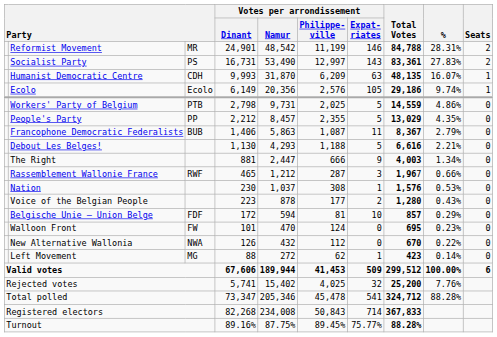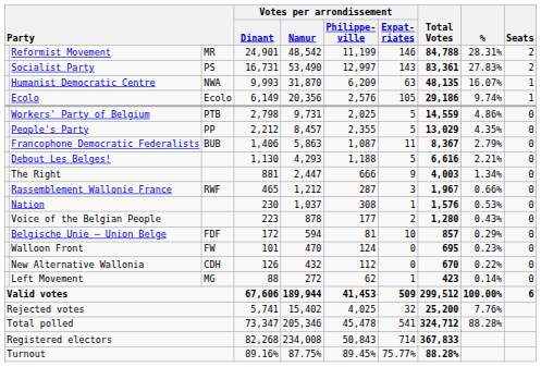 <table class="wikitable" border="1" style="text-align:right;">
 <tr>
 <th style="text-align:left;" valign=bottom rowspan=2 colspan=3>Party</th>
 <th colspan=4>Votes per arrondissement</th>
 <th align=center valign=bottom rowspan=2 width="50">Total Votes</th>
 <th align=center valign=bottom rowspan=2 width="50">%</th>
 <th align=center valign=bottom rowspan=2>Seats</th>
 </tr>
 <tr>
 <th align=center valign=bottom width="60"><a href='#'>Dinant</a></th>
 <th align=center valign=bottom width="50"><a href='#'>Namur</a></th>
 <th align=center valign=bottom width="50"><a href='#'>Philippe- ville</a></th>
 <th align=center valign=bottom width="50"><a href='#'>Expat- riates</a></th>
 </tr>
 <tr>
 <td></td>
 <td align=left><a href='#'>Reformist Movement</a></td>
 <td align=left>MR</td>
 <td>24,901</td>
 <td>48,542</td>
 <td>11,199</td>
 <td>146</td>
 <td><strong>84,788</strong></td>
 <td>28.31%</td>
 <td>2</td>
 </tr>
 <tr>
 <td></td>
 <td align=left><a href='#'>Socialist Party</a></td>
 <td align=left>PS</td>
 <td>16,731</td>
 <td>53,490</td>
 <td>12,997</td>
 <td>143</td>
 <td><strong>83,361</strong></td>
 <td>27.83%</td>
 <td>2</td>
 </tr>
 <tr>
 <td></td>
 <td align=left style="white-space: nowrap;"><a href='#'>Humanist Democratic Centre</a></td>
-<td align=left>CDH</td>
+<td align=left>NWA</td>
 <td>9,993</td>
 <td>31,870</td>
 <td>6,209</td>
 <td>63</td>
 <td><strong>48,135</strong></td>
 <td>16.07%</td>
 <td>1</td>
 </tr>
 <tr>
 <td></td>
 <td align=left><a href='#'>Ecolo</a></td>
 <td align=left>Ecolo</td>
 <td>6,149</td>
 <td>20,356</td>
 <td>2,576</td>
 <td>105</td>
 <td><strong>29,186</strong></td>
 <td>9.74%</td>
 <td>1</td>
 </tr>
 <tr style="border-top:3px solid darkgray;">
 <td></td>
 <td align=left><a href='#'>Workers' Party of Belgium</a></td>
 <td align=left>PTB</td>
 <td>2,798</td>
 <td>9,731</td>
 <td>2,025</td>
 <td>5</td>
 <td><strong>14,559</strong></td>
 <td>4.86%</td>
 <td>0</td>
 </tr>
 <tr>
 <td></td>
 <td align=left><a href='#'>People's Party</a></td>
 <td align=left>PP</td>
 <td>2,212</td>
 <td>8,457</td>
 <td>2,355</td>
 <td>5</td>
 <td><strong>13,029</strong></td>
 <td>4.35%</td>
 <td>0</td>
 </tr>
 <tr>
 <td></td>
 <td align=left><a href='#'>Francophone Democratic Federalists</a></td>
 <td align=left>BUB</td>
 <td>1,406</td>
 <td>5,863</td>
 <td>1,087</td>
 <td>11</td>
 <td><strong>8,367</strong></td>
 <td>2.79%</td>
 <td>0</td>
 </tr>
 <tr>
 <td></td>
 <td align=left><a href='#'>Debout Les Belges!</a></td>
 <td align=left></td>
 <td>1,130</td>
 <td>4,293</td>
 <td>1,188</td>
 <td>5</td>
 <td><strong>6,616</strong></td>
 <td>2.21%</td>
 <td>0</td>
 </tr>
 <tr>
 <td></td>
 <td align=left>The Right</td>
 <td align=left></td>
 <td>881</td>
 <td>2,447</td>
 <td>666</td>
 <td>9</td>
 <td><strong>4,003</strong></td>
 <td>1.34%</td>
 <td>0</td>
 </tr>
 <tr>
 <td></td>
 <td align=left><a href='#'>Rassemblement Wallonie France</a></td>
 <td align=left>RWF</td>
 <td>465</td>
 <td>1,212</td>
 <td>287</td>
 <td>3</td>
 <td><strong>1,96</strong>7</td>
 <td>0.66%</td>
 <td>0</td>
 </tr>
 <tr>
 <td></td>
 <td align=left><a href='#'>Nation</a></td>
 <td align=left></td>
 <td>230</td>
 <td>1,037</td>
 <td>308</td>
 <td>1</td>
 <td><strong>1,576</strong></td>
 <td>0.53%</td>
 <td>0</td>
 </tr>
 <tr>
 <td></td>
 <td align=left>Voice of the Belgian People</td>
 <td align=left></td>
 <td>223</td>
 <td>878</td>
 <td>177</td>
 <td>2</td>
 <td><strong>1,280</strong></td>
 <td>0.43%</td>
 <td>0</td>
 </tr>
 <tr>
 <td></td>
 <td align=left><a href='#'>Belgische Unie – Union Belge</a></td>
 <td align=left>FDF</td>
 <td>172</td>
 <td>594</td>
 <td>81</td>
 <td>10</td>
 <td><strong>857</strong></td>
 <td>0.29%</td>
 <td>0</td>
 </tr>
 <tr>
 <td></td>
 <td align=left>Walloon Front</td>
 <td align=left>FW</td>
 <td>101</td>
 <td>470</td>
 <td>124</td>
 <td>0</td>
 <td><strong>695</strong></td>
 <td>0.23%</td>
 <td>0</td>
 </tr>
 <tr>
 <td></td>
 <td align=left>New Alternative Wallonia</td>
-<td align=left>NWA</td>
+<td align=left>CDH</td>
 <td>126</td>
 <td>432</td>
 <td>112</td>
 <td>0</td>
 <td><strong>670</strong></td>
 <td>0.22%</td>
 <td>0</td>
 </tr>
 <tr>
 <td></td>
 <td align=left>Left Movement</td>
 <td align=left>MG</td>
 <td>88</td>
 <td>272</td>
 <td>62</td>
 <td>1</td>
 <td><strong>423</strong></td>
 <td>0.14%</td>
 <td>0</td>
 </tr>
 <tr style="font-weight:bold">
 <td align=left colspan=3>Valid votes</td>
 <td>67,606</td>
 <td>189,944</td>
 <td>41,453</td>
 <td>509</td>
 <td>299,512</td>
 <td>100.00%</td>
 <td>6</td>
 </tr>
 <tr>
 <td align=left colspan=3>Rejected votes</td>
 <td>5,741</td>
 <td>15,402</td>
 <td>4,025</td>
 <td>32</td>
 <td><strong>25,200</strong></td>
 <td>7.76%</td>
 <td></td>
 </tr>
 <tr>
 <td align=left colspan=3>Total polled</td>
 <td>73,347</td>
 <td>205,346</td>
 <td>45,478</td>
 <td>541</td>
 <td><strong>324,712</strong></td>
 <td>88.28%</td>
 <td></td>
 </tr>
 <tr>
 <td align=left colspan=3>Registered electors</td>
 <td>82,268</td>
 <td>234,008</td>
 <td>50,843</td>
 <td>714</td>
 <td><strong>367,833</strong></td>
 <td></td>
 <td></td>
 </tr>
 <tr>
 <td align=left colspan=3>Turnout</td>
 <td>89.16%</td>
 <td>87.75%</td>
 <td>89.45%</td>
 <td>75.77%</td>
 <td><strong>88.28%</strong></td>
 <td></td>
 <td></td>
 </tr>
 </table>
